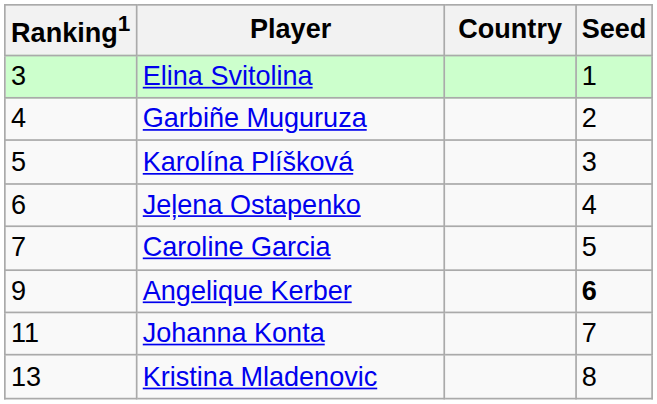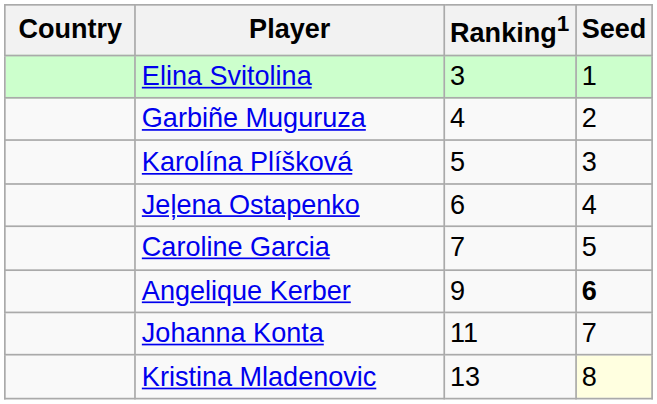 <table class="sortable wikitable">
 <tr>
+<th width="70">Country</th>
+<th width="175">Player</th>
 <th>Ranking<sup>1</sup></th>
-<th width="175">Player</th>
-<th width="70">Country</th>
 <th>Seed</th>
 </tr>
 <tr style="background:#cfc;">
+<td></td>
+<td><a href='#'>Elina Svitolina</a></td>
 <td>3</td>
-<td><a href='#'>Elina Svitolina</a></td>
-<td></td>
 <td>1</td>
 </tr>
 <tr>
+<td></td>
+<td><a href='#'>Garbiñe Muguruza</a></td>
 <td>4</td>
-<td><a href='#'>Garbiñe Muguruza</a></td>
-<td></td>
 <td>2</td>
 </tr>
 <tr>
+<td></td>
+<td><a href='#'>Karolína Plíšková</a></td>
 <td>5</td>
-<td><a href='#'>Karolína Plíšková</a></td>
-<td></td>
 <td>3</td>
 </tr>
 <tr>
+<td></td>
+<td><a href='#'>Jeļena Ostapenko</a></td>
 <td>6</td>
-<td><a href='#'>Jeļena Ostapenko</a></td>
-<td></td>
 <td>4</td>
 </tr>
 <tr>
+<td></td>
+<td><a href='#'>Caroline Garcia</a></td>
 <td>7</td>
-<td><a href='#'>Caroline Garcia</a></td>
-<td></td>
 <td>5</td>
 </tr>
 <tr>
+<td></td>
+<td><a href='#'>Angelique Kerber</a></td>
 <td>9</td>
-<td><a href='#'>Angelique Kerber</a></td>
-<td></td>
 <td><strong>6</strong></td>
 </tr>
 <tr>
+<td></td>
+<td><a href='#'>Johanna Konta</a></td>
 <td>11</td>
-<td><a href='#'>Johanna Konta</a></td>
-<td></td>
 <td>7</td>
 </tr>
 <tr>
+<td></td>
+<td><a href='#'>Kristina Mladenovic</a></td>
 <td>13</td>
-<td><a href='#'>Kristina Mladenovic</a></td>
-<td></td>
-<td>8</td>
+<td style="background: lightyellow;">8</td>
 </tr>
 </table>
